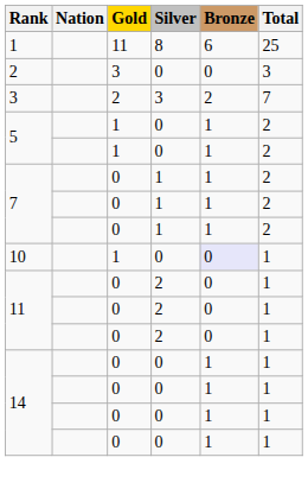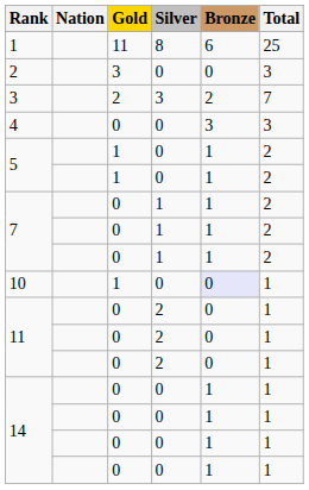 <table class="wikitable sortable">
 <tr>
 <th class="unsortable">Rank</th>
 <th>Nation</th>
 <th style="background-color:gold">Gold</th>
 <th style="background-color:silver">Silver</th>
 <th style="background-color:#cc9966">Bronze</th>
 <th>Total</th>
 </tr>
 <tr>
 <td>1</td>
 <td align="left"></td>
 <td>11</td>
 <td>8</td>
 <td>6</td>
 <td>25</td>
 </tr>
 <tr>
 <td>2</td>
 <td></td>
 <td>3</td>
 <td>0</td>
 <td>0</td>
 <td>3</td>
 </tr>
 <tr>
 <td>3</td>
 <td></td>
 <td>2</td>
 <td>3</td>
 <td>2</td>
 <td>7</td>
+</tr>
+<tr>
+<td>4</td>
+<td></td>
+<td>0</td>
+<td>0</td>
+<td>3</td>
+<td>3</td>
 </tr>
 <tr>
 <td rowspan="2">5</td>
 <td></td>
 <td>1</td>
 <td>0</td>
 <td>1</td>
 <td>2</td>
 </tr>
 <tr>
 <td></td>
 <td>1</td>
 <td>0</td>
 <td>1</td>
 <td>2</td>
 </tr>
 <tr>
 <td rowspan="3">7</td>
 <td></td>
 <td>0</td>
 <td>1</td>
 <td>1</td>
 <td>2</td>
 </tr>
 <tr>
 <td></td>
 <td>0</td>
 <td>1</td>
 <td>1</td>
 <td>2</td>
 </tr>
 <tr>
 <td></td>
 <td>0</td>
 <td>1</td>
 <td>1</td>
 <td>2</td>
 </tr>
 <tr>
 <td>10</td>
 <td></td>
 <td>1</td>
 <td>0</td>
 <td style="background: lavender;">0</td>
 <td>1</td>
 </tr>
 <tr>
 <td rowspan="3">11</td>
 <td></td>
 <td>0</td>
 <td>2</td>
 <td>0</td>
 <td>1</td>
 </tr>
 <tr>
 <td></td>
 <td>0</td>
 <td>2</td>
 <td>0</td>
 <td>1</td>
 </tr>
 <tr>
 <td></td>
 <td>0</td>
 <td>2</td>
 <td>0</td>
 <td>1</td>
 </tr>
 <tr>
 <td rowspan="4">14</td>
 <td></td>
 <td>0</td>
 <td>0</td>
 <td>1</td>
 <td>1</td>
 </tr>
 <tr>
 <td></td>
 <td>0</td>
 <td>0</td>
 <td>1</td>
 <td>1</td>
 </tr>
 <tr>
 <td></td>
 <td>0</td>
 <td>0</td>
 <td>1</td>
 <td>1</td>
 </tr>
 <tr>
 <td></td>
 <td>0</td>
 <td>0</td>
 <td>1</td>
 <td>1</td>
 </tr>
 </table>
